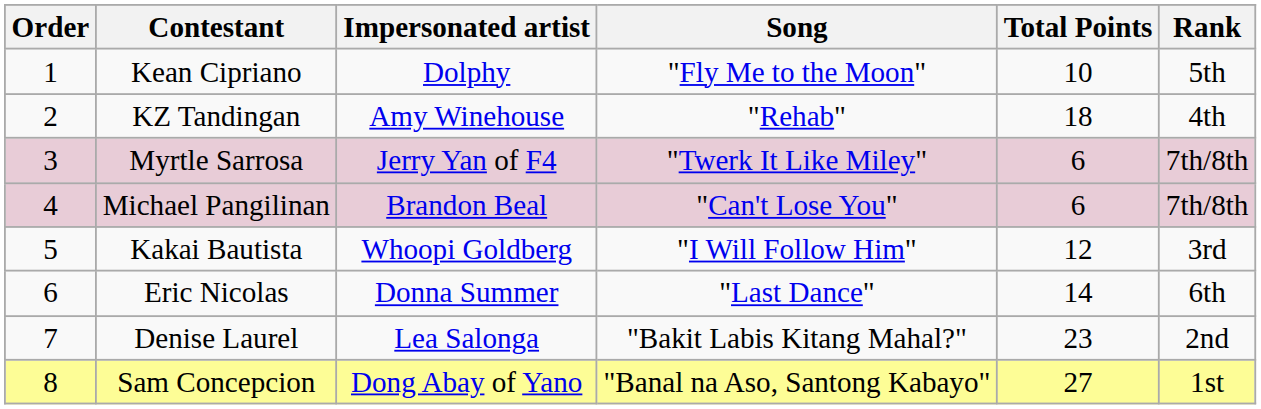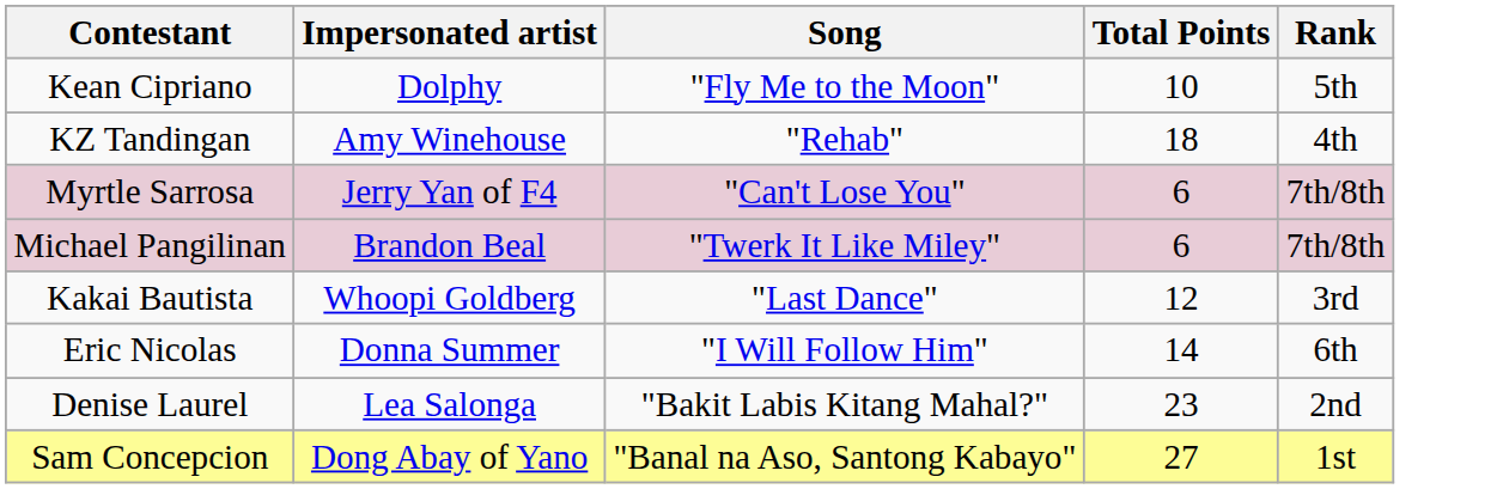 <table class="wikitable" style="text-align:center; line-height:17px; width:auto;">
 <tr>
-<th>Order</th>
 <th>Contestant</th>
 <th>Impersonated artist</th>
 <th>Song</th>
 <th>Total Points</th>
 <th>Rank</th>
 </tr>
 <tr>
-<td>1</td>
 <td>Kean Cipriano</td>
 <td><a href='#'>Dolphy</a></td>
 <td>"<a href='#'>Fly Me to the Moon</a>"</td>
 <td>10</td>
 <td>5th</td>
 </tr>
 <tr>
-<td>2</td>
 <td>KZ Tandingan</td>
 <td><a href='#'>Amy Winehouse</a></td>
 <td>"<a href='#'>Rehab</a>"</td>
 <td>18</td>
 <td>4th</td>
 </tr>
 <tr>
-<td style="background: #E8CCD7">3</td>
 <td style="background: #E8CCD7">Myrtle Sarrosa</td>
 <td style="background: #E8CCD7"><a href='#'>Jerry Yan</a> of <a href='#'>F4</a></td>
-<td style="background:#E8CCD7">"<a href='#'>Twerk It Like Miley</a>"</td>
+<td style="background:#E8CCD7">"<a href='#'>Can't Lose You</a>"</td>
 <td style="background: #E8CCD7">6</td>
 <td style="background:#E8CCD7">7th/8th</td>
 </tr>
 <tr>
-<td style="background:#E8CCD7">4</td>
 <td style="background:#E8CCD7">Michael Pangilinan</td>
 <td style="background:#E8CCD7"><a href='#'>Brandon Beal</a></td>
-<td style="background:#E8CCD7">"<a href='#'>Can't Lose You</a>"</td>
+<td style="background:#E8CCD7">"<a href='#'>Twerk It Like Miley</a>"</td>
 <td style="background:#E8CCD7">6</td>
 <td style="background:#E8CCD7">7th/8th</td>
 </tr>
 <tr>
-<td>5</td>
 <td>Kakai Bautista</td>
 <td><a href='#'>Whoopi Goldberg</a></td>
-<td>"<a href='#'>I Will Follow Him</a>"</td>
+<td>"<a href='#'>Last Dance</a>"</td>
 <td>12</td>
 <td>3rd</td>
 </tr>
 <tr>
-<td>6</td>
 <td>Eric Nicolas</td>
 <td><a href='#'>Donna Summer</a></td>
-<td>"<a href='#'>Last Dance</a>"</td>
+<td>"<a href='#'>I Will Follow Him</a>"</td>
 <td>14</td>
 <td>6th</td>
 </tr>
 <tr>
-<td>7</td>
 <td>Denise Laurel</td>
 <td><a href='#'>Lea Salonga</a></td>
 <td>"Bakit Labis Kitang Mahal?"</td>
 <td>23</td>
 <td>2nd</td>
 </tr>
 <tr>
-<td style="background:#FDFD96;">8</td>
 <td style="background:#FDFD96;">Sam Concepcion</td>
 <td style="background:#FDFD96;"><a href='#'>Dong Abay</a> of <a href='#'>Yano</a></td>
 <td style="background:#FDFD96;">"Banal na Aso, Santong Kabayo"</td>
 <td style="background:#FDFD96;">27</td>
 <td style="background:#FDFD96;">1st</td>
 </tr>
 </table>
